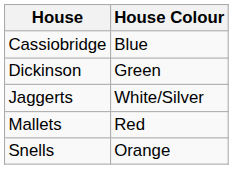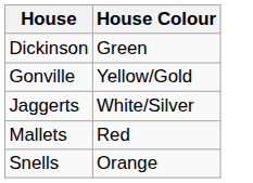 <table class="wikitable">
 <tr>
 <th>House</th>
 <th>House Colour</th>
 </tr>
 <tr>
-<td>Cassiobridge</td>
-<td> Blue</td>
+<td>Dickinson</td>
+<td> Green</td>
 </tr>
 <tr>
-<td>Dickinson</td>
-<td> Green</td>
+<td>Gonville</td>
+<td> Yellow/Gold</td>
 </tr>
 <tr>
 <td>Jaggerts</td>
 <td> White/Silver</td>
 </tr>
 <tr>
 <td>Mallets</td>
 <td> Red</td>
 </tr>
 <tr>
 <td>Snells</td>
 <td> Orange</td>
 </tr>
 </table>
